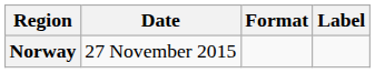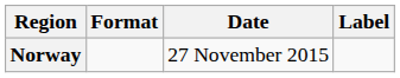 <table class="wikitable plainrowheaders">
 <tr>
 <th scope="col">Region</th>
+<th scope="col">Format</th>
 <th scope="col">Date</th>
-<th scope="col">Format</th>
 <th scope="col">Label</th>
 </tr>
 <tr>
 <th scope="row">Norway</th>
+<td></td>
 <td>27 November 2015</td>
-<td></td>
 <td></td>
 </tr>
 </table>
